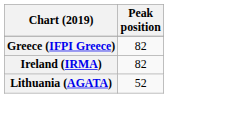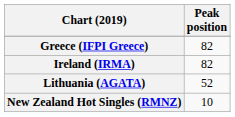 <table class="wikitable sortable plainrowheaders" style="text-align:center">
 <tr>
 <th scope="col">Chart (2019)</th>
 <th scope="col">Peak<br>position</th>
 </tr>
 <tr>
 </tr>
 <tr>
 <th scope="row">Greece (<a href='#'>IFPI Greece</a>)</th>
 <td>82</td>
 </tr>
 <tr>
 <th scope="row">Ireland (<a href='#'>IRMA</a>)</th>
 <td>82</td>
 </tr>
 <tr>
 <th scope="row">Lithuania (<a href='#'>AGATA</a>)</th>
 <td>52</td>
 </tr>
+<tr>
+<th scope="row">New Zealand Hot Singles (<a href='#'>RMNZ</a>)</th>
+<td>10</td>
+</tr>
 </table>
